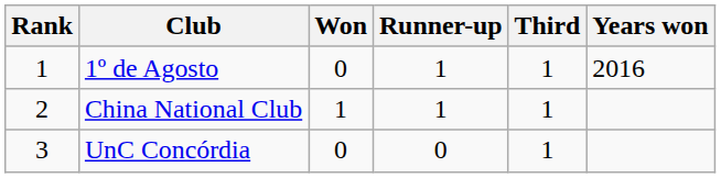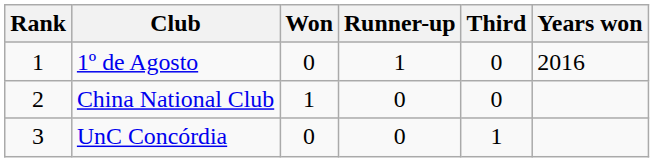 <table class="wikitable sortable" style="text-align: center;">
 <tr>
 <th>Rank</th>
 <th>Club</th>
 <th>Won</th>
 <th>Runner-up</th>
 <th>Third</th>
 <th>Years won</th>
 </tr>
 <tr>
 <td>1</td>
 <td align=left> <a href='#'>1º de Agosto</a></td>
 <td>0</td>
 <td>1</td>
-<td>1</td>
+<td>0</td>
 <td align=left>2016</td>
 </tr>
 <tr>
 <td>2</td>
 <td align=left> <a href='#'>China National Club</a></td>
 <td>1</td>
-<td>1</td>
-<td>1</td>
+<td>0</td>
+<td>0</td>
 <td align=left></td>
 </tr>
 <tr>
 <td>3</td>
 <td align=left> <a href='#'>UnC Concórdia</a></td>
 <td>0</td>
 <td>0</td>
 <td>1</td>
 <td align=left></td>
 </tr>
 </table>
